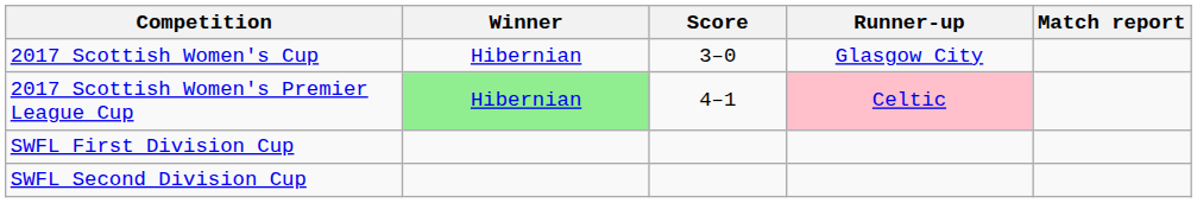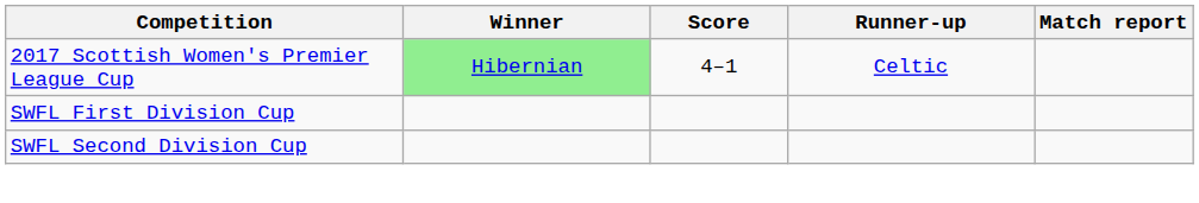 <table class="wikitable" style="text-align:center">
 <tr>
 <th width=245>Competition</th>
 <th width=150>Winner</th>
 <th width=80>Score</th>
 <th width=150>Runner-up</th>
 <th>Match report</th>
 </tr>
 <tr>
-<td align=left><a href='#'>2017 Scottish Women's Cup</a></td>
-<td><a href='#'>Hibernian</a></td>
-<td>3–0</td>
-<td><a href='#'>Glasgow City</a></td>
-<td></td>
-</tr>
-<tr>
 <td align=left><a href='#'>2017 Scottish Women's Premier League Cup</a></td>
 <td style="background: lightgreen;"><a href='#'>Hibernian</a></td>
 <td>4–1</td>
-<td style="background: pink;"><a href='#'>Celtic</a></td>
+<td><a href='#'>Celtic</a></td>
 <td></td>
 </tr>
 <tr>
 <td align=left><a href='#'>SWFL First Division Cup</a></td>
 <td></td>
 <td></td>
 <td></td>
 <td></td>
 </tr>
 <tr>
 <td align=left><a href='#'>SWFL Second Division Cup</a></td>
 <td></td>
 <td></td>
 <td></td>
 <td></td>
 </tr>
 </table>
